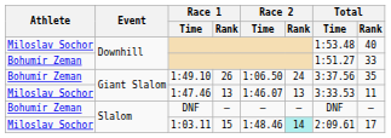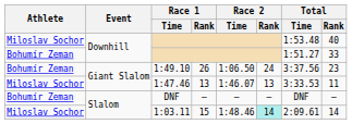 <table class="wikitable" style="font-size:90%">
 <tr>
 <th rowspan="2">Athlete</th>
 <th rowspan="2">Event</th>
 <th colspan="2">Race 1</th>
 <th colspan="2">Race 2</th>
 <th colspan="2">Total</th>
 </tr>
 <tr>
 <th>Time</th>
 <th>Rank</th>
 <th>Time</th>
 <th>Rank</th>
 <th>Time</th>
 <th>Rank</th>
 </tr>
 <tr>
 <td><a href='#'>Miloslav Sochor</a></td>
 <td rowspan="2">Downhill</td>
 <td colspan="4" bgcolor="wheat"></td>
 <td align="center">1:53.48</td>
 <td align="center">40</td>
 </tr>
 <tr>
 <td><a href='#'>Bohumír Zeman</a></td>
 <td colspan="4" bgcolor="wheat"></td>
 <td align="center">1:51.27</td>
 <td align="center">33</td>
 </tr>
 <tr>
 <td><a href='#'>Bohumír Zeman</a></td>
 <td rowspan="2">Giant Slalom</td>
 <td align="center">1:49.10</td>
 <td align="center">26</td>
 <td align="center">1:06.50</td>
 <td align="center">24</td>
 <td align="center">3:37.56</td>
-<td align="center">35</td>
+<td align="center">23</td>
 </tr>
 <tr>
 <td><a href='#'>Miloslav Sochor</a></td>
 <td align="center">1:47.46</td>
 <td align="center">13</td>
 <td align="center">1:46.07</td>
 <td align="center">13</td>
 <td align="center">3:33.53</td>
 <td align="center">11</td>
 </tr>
 <tr>
 <td><a href='#'>Bohumír Zeman</a></td>
 <td rowspan="2">Slalom</td>
 <td align="center">DNF</td>
 <td align="center">–</td>
 <td align="center">–</td>
 <td align="center">–</td>
 <td align="center">DNF</td>
 <td align="center">–</td>
 </tr>
 <tr>
 <td><a href='#'>Miloslav Sochor</a></td>
 <td align="center">1:03.11</td>
 <td align="center">15</td>
 <td align="center">1:48.46</td>
 <td align="center" style="background: paleturquoise;">14</td>
 <td align="center">2:09.61</td>
-<td align="center">17</td>
+<td align="center">14</td>
 </tr>
 </table>
